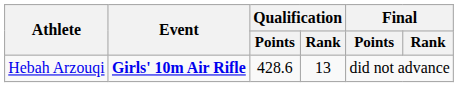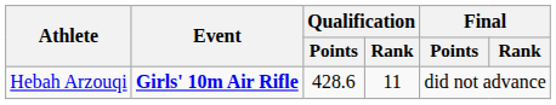 <table class="wikitable" style="font-size:90%;">
 <tr>
 <th rowspan=2>Athlete</th>
 <th rowspan=2>Event</th>
 <th colspan=2>Qualification</th>
 <th colspan=2>Final</th>
 </tr>
 <tr style="font-size:95%">
 <th>Points</th>
 <th>Rank</th>
 <th>Points</th>
 <th>Rank</th>
 </tr>
 <tr align=center>
 <td align=left><a href='#'>Hebah Arzouqi</a></td>
 <td align=left><strong><a href='#'>Girls' 10m Air Rifle</a></strong></td>
 <td>428.6</td>
-<td>13</td>
+<td>11</td>
 <td colspan=2>did not advance</td>
 </tr>
 </table>
